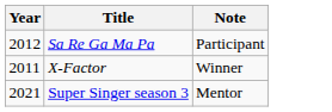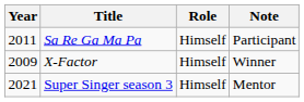 <table class="wikitable plainrowheaders sortable">
 <tr>
 <th scope="col">Year</th>
 <th scope="col">Title</th>
+<th scope="col">Role</th>
 <th scope="col">Note</th>
 </tr>
 <tr>
-<td>2012</td>
+<td>2011</td>
 <td><em><a href='#'>Sa Re Ga Ma Pa</a></em></td>
+<td>Himself</td>
 <td>Participant</td>
 </tr>
 <tr>
-<td>2011</td>
+<td>2009</td>
 <td><em>X-Factor</em></td>
+<td>Himself</td>
 <td>Winner</td>
 </tr>
 <tr>
 <td>2021</td>
 <td><a href='#'>Super Singer season 3</a></td>
+<td>Himself</td>
 <td>Mentor</td>
 </tr>
 </table>
